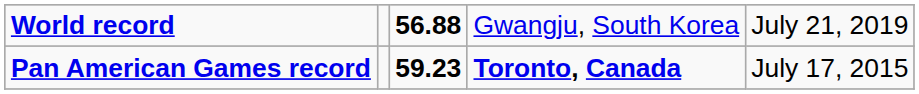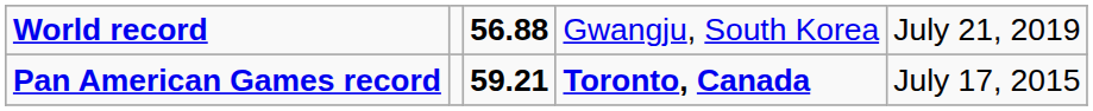 <table class="wikitable">
 <tr>
 <td><strong><a href='#'>World record</a></strong></td>
 <td></td>
 <td><strong>56.88</strong></td>
 <td><a href='#'>Gwangju</a>, <a href='#'>South Korea</a></td>
 <td>July 21, 2019</td>
 </tr>
 <tr>
 <td><strong><a href='#'>Pan American Games record</a></strong></td>
 <td></td>
-<td><strong>59.23</strong></td>
+<td><strong>59.21</strong></td>
 <td><strong><a href='#'>Toronto</a>, <a href='#'>Canada</a></strong></td>
 <td>July 17, 2015</td>
 </tr>
 </table>
